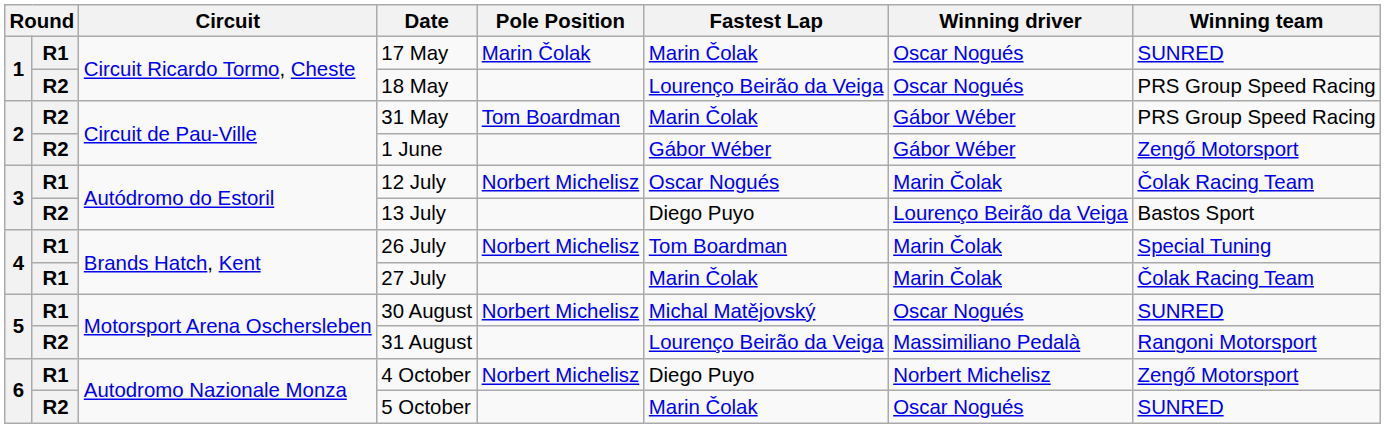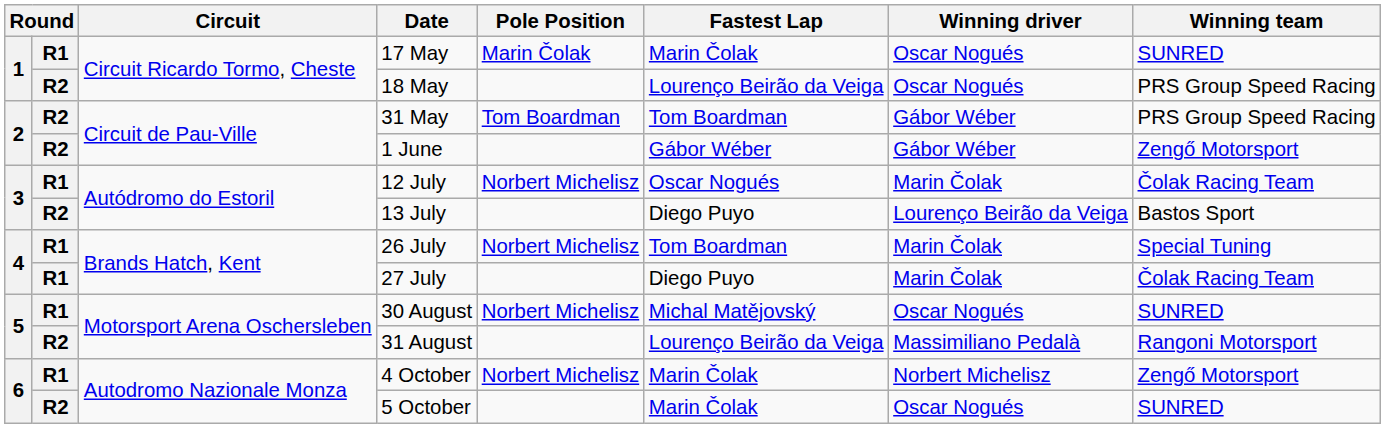 <table class="wikitable" style="font-size: 85%;">
 <tr>
 <th colspan=2>Round</th>
 <th>Circuit</th>
 <th>Date</th>
 <th>Pole Position</th>
 <th>Fastest Lap</th>
 <th>Winning driver</th>
 <th>Winning team</th>
 </tr>
 <tr>
 <th rowspan=2>1</th>
 <th>R1</th>
 <td rowspan=2> <a href='#'>Circuit Ricardo Tormo</a>, <a href='#'>Cheste</a></td>
 <td>17 May</td>
 <td> <a href='#'>Marin Čolak</a></td>
 <td> <a href='#'>Marin Čolak</a></td>
 <td> <a href='#'>Oscar Nogués</a></td>
 <td> <a href='#'>SUNRED</a></td>
 </tr>
 <tr>
 <th>R2</th>
 <td>18 May</td>
 <td></td>
 <td> <a href='#'>Lourenço Beirão da Veiga</a></td>
 <td> <a href='#'>Oscar Nogués</a></td>
 <td> PRS Group Speed Racing</td>
 </tr>
 <tr>
 <th rowspan=2>2</th>
 <th>R2</th>
 <td rowspan=2> <a href='#'>Circuit de Pau-Ville</a></td>
 <td>31 May</td>
 <td> <a href='#'>Tom Boardman</a></td>
-<td> <a href='#'>Marin Čolak</a></td>
+<td> <a href='#'>Tom Boardman</a></td>
 <td> <a href='#'>Gábor Wéber</a></td>
 <td> PRS Group Speed Racing</td>
 </tr>
 <tr>
 <th>R2</th>
 <td>1 June</td>
 <td></td>
 <td> <a href='#'>Gábor Wéber</a></td>
 <td> <a href='#'>Gábor Wéber</a></td>
 <td> <a href='#'>Zengő Motorsport</a></td>
 </tr>
 <tr>
 <th rowspan=2>3</th>
 <th>R1</th>
 <td rowspan=2> <a href='#'>Autódromo do Estoril</a></td>
 <td>12 July</td>
 <td> <a href='#'>Norbert Michelisz</a></td>
 <td> <a href='#'>Oscar Nogués</a></td>
 <td> <a href='#'>Marin Čolak</a></td>
 <td> <a href='#'>Čolak Racing Team</a></td>
 </tr>
 <tr>
 <th>R2</th>
 <td>13 July</td>
 <td></td>
 <td> Diego Puyo</td>
 <td> <a href='#'>Lourenço Beirão da Veiga</a></td>
 <td> Bastos Sport</td>
 </tr>
 <tr>
 <th rowspan=2>4</th>
 <th>R1</th>
 <td rowspan=2> <a href='#'>Brands Hatch</a>, <a href='#'>Kent</a></td>
 <td>26 July</td>
 <td> <a href='#'>Norbert Michelisz</a></td>
 <td> <a href='#'>Tom Boardman</a></td>
 <td> <a href='#'>Marin Čolak</a></td>
 <td> <a href='#'>Special Tuning</a></td>
 </tr>
 <tr>
 <th>R1</th>
 <td>27 July</td>
 <td></td>
-<td> <a href='#'>Marin Čolak</a></td>
+<td> Diego Puyo</td>
 <td> <a href='#'>Marin Čolak</a></td>
 <td> <a href='#'>Čolak Racing Team</a></td>
 </tr>
 <tr>
 <th rowspan=2>5</th>
 <th>R1</th>
 <td rowspan=2> <a href='#'>Motorsport Arena Oschersleben</a></td>
 <td>30 August</td>
 <td> <a href='#'>Norbert Michelisz</a></td>
 <td> <a href='#'>Michal Matějovský</a></td>
 <td> <a href='#'>Oscar Nogués</a></td>
 <td> <a href='#'>SUNRED</a></td>
 </tr>
 <tr>
 <th>R2</th>
 <td>31 August</td>
 <td></td>
 <td> <a href='#'>Lourenço Beirão da Veiga</a></td>
 <td> <a href='#'>Massimiliano Pedalà</a></td>
 <td> <a href='#'>Rangoni Motorsport</a></td>
 </tr>
 <tr>
 <th rowspan=2>6</th>
 <th>R1</th>
 <td rowspan=2> <a href='#'>Autodromo Nazionale Monza</a></td>
 <td>4 October</td>
 <td> <a href='#'>Norbert Michelisz</a></td>
-<td> Diego Puyo</td>
+<td> <a href='#'>Marin Čolak</a></td>
 <td> <a href='#'>Norbert Michelisz</a></td>
 <td> <a href='#'>Zengő Motorsport</a></td>
 </tr>
 <tr>
 <th>R2</th>
 <td>5 October</td>
 <td></td>
 <td> <a href='#'>Marin Čolak</a></td>
 <td> <a href='#'>Oscar Nogués</a></td>
 <td> <a href='#'>SUNRED</a></td>
 </tr>
 </table>
